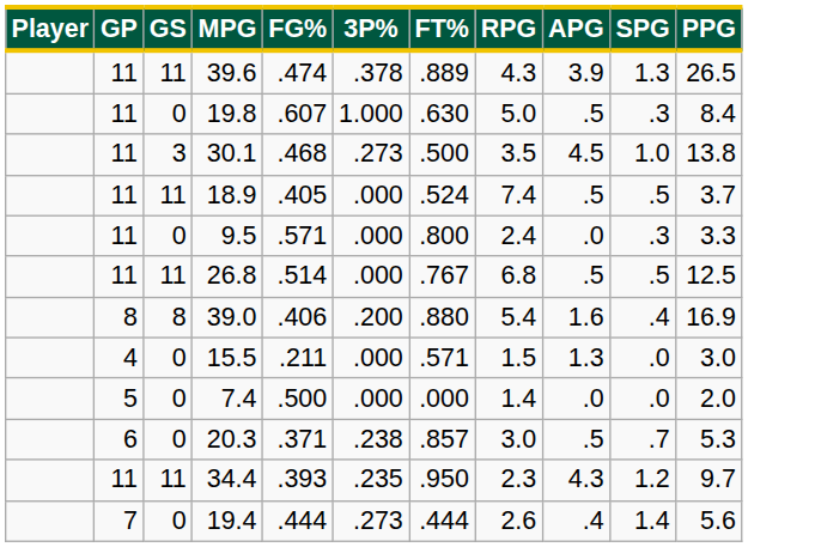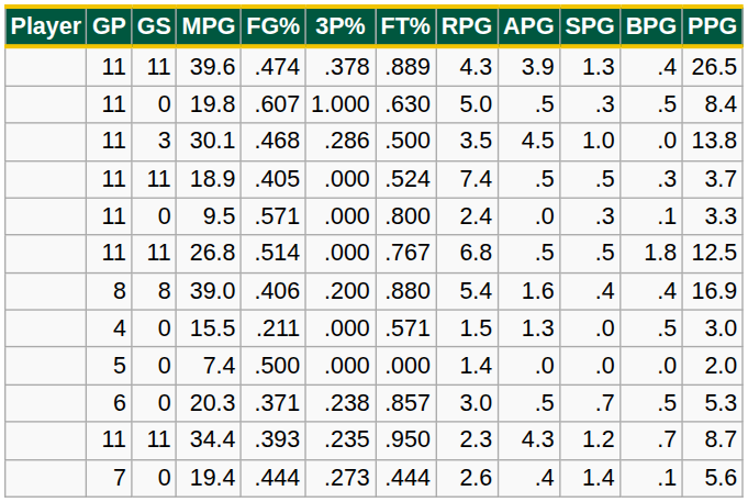 <table class="wikitable sortable" style="text-align:right;">
 <tr>
 <th style="background:#00573F; color:#FFFFFF; border-top:#F1C400 3px solid; border-bottom:#F1C400 3px solid;">Player</th>
 <th style="background:#00573F; color:#FFFFFF; border-top:#F1C400 3px solid; border-bottom:#F1C400 3px solid;">GP</th>
 <th style="background:#00573F; color:#FFFFFF; border-top:#F1C400 3px solid; border-bottom:#F1C400 3px solid;">GS</th>
 <th style="background:#00573F; color:#FFFFFF; border-top:#F1C400 3px solid; border-bottom:#F1C400 3px solid;">MPG</th>
 <th style="background:#00573F; color:#FFFFFF; border-top:#F1C400 3px solid; border-bottom:#F1C400 3px solid;">FG%</th>
 <th style="background:#00573F; color:#FFFFFF; border-top:#F1C400 3px solid; border-bottom:#F1C400 3px solid;">3P%</th>
 <th style="background:#00573F; color:#FFFFFF; border-top:#F1C400 3px solid; border-bottom:#F1C400 3px solid;">FT%</th>
 <th style="background:#00573F; color:#FFFFFF; border-top:#F1C400 3px solid; border-bottom:#F1C400 3px solid;">RPG</th>
 <th style="background:#00573F; color:#FFFFFF; border-top:#F1C400 3px solid; border-bottom:#F1C400 3px solid;">APG</th>
 <th style="background:#00573F; color:#FFFFFF; border-top:#F1C400 3px solid; border-bottom:#F1C400 3px solid;">SPG</th>
+<th style="background:#00573F; color:#FFFFFF; border-top:#F1C400 3px solid; border-bottom:#F1C400 3px solid;">BPG</th>
 <th style="background:#00573F; color:#FFFFFF; border-top:#F1C400 3px solid; border-bottom:#F1C400 3px solid;">PPG</th>
 </tr>
 <tr>
 <td></td>
 <td>11</td>
 <td>11</td>
 <td>39.6</td>
 <td>.474</td>
 <td>.378</td>
 <td>.889</td>
 <td>4.3</td>
 <td>3.9</td>
 <td>1.3</td>
+<td>.4</td>
 <td>26.5</td>
 </tr>
 <tr>
 <td></td>
 <td>11</td>
 <td>0</td>
 <td>19.8</td>
 <td>.607</td>
 <td>1.000</td>
 <td>.630</td>
 <td>5.0</td>
 <td>.5</td>
 <td>.3</td>
+<td>.5</td>
 <td>8.4</td>
 </tr>
 <tr>
 <td></td>
 <td>11</td>
 <td>3</td>
 <td>30.1</td>
 <td>.468</td>
-<td>.273</td>
+<td>.286</td>
 <td>.500</td>
 <td>3.5</td>
 <td>4.5</td>
 <td>1.0</td>
+<td>.0</td>
 <td>13.8</td>
 </tr>
 <tr>
 <td></td>
 <td>11</td>
 <td>11</td>
 <td>18.9</td>
 <td>.405</td>
 <td>.000</td>
 <td>.524</td>
 <td>7.4</td>
 <td>.5</td>
 <td>.5</td>
+<td>.3</td>
 <td>3.7</td>
 </tr>
 <tr>
 <td></td>
 <td>11</td>
 <td>0</td>
 <td>9.5</td>
 <td>.571</td>
 <td>.000</td>
 <td>.800</td>
 <td>2.4</td>
 <td>.0</td>
 <td>.3</td>
+<td>.1</td>
 <td>3.3</td>
 </tr>
 <tr>
 <td></td>
 <td>11</td>
 <td>11</td>
 <td>26.8</td>
 <td>.514</td>
 <td>.000</td>
 <td>.767</td>
 <td>6.8</td>
 <td>.5</td>
 <td>.5</td>
+<td>1.8</td>
 <td>12.5</td>
 </tr>
 <tr>
 <td></td>
 <td>8</td>
 <td>8</td>
 <td>39.0</td>
 <td>.406</td>
 <td>.200</td>
 <td>.880</td>
 <td>5.4</td>
 <td>1.6</td>
+<td>.4</td>
 <td>.4</td>
 <td>16.9</td>
 </tr>
 <tr>
 <td></td>
 <td>4</td>
 <td>0</td>
 <td>15.5</td>
 <td>.211</td>
 <td>.000</td>
 <td>.571</td>
 <td>1.5</td>
 <td>1.3</td>
 <td>.0</td>
+<td>.5</td>
 <td>3.0</td>
 </tr>
 <tr>
 <td></td>
 <td>5</td>
 <td>0</td>
 <td>7.4</td>
 <td>.500</td>
 <td>.000</td>
 <td>.000</td>
 <td>1.4</td>
+<td>.0</td>
 <td>.0</td>
 <td>.0</td>
 <td>2.0</td>
 </tr>
 <tr>
 <td></td>
 <td>6</td>
 <td>0</td>
 <td>20.3</td>
 <td>.371</td>
 <td>.238</td>
 <td>.857</td>
 <td>3.0</td>
 <td>.5</td>
 <td>.7</td>
+<td>.5</td>
 <td>5.3</td>
 </tr>
 <tr>
 <td></td>
 <td>11</td>
 <td>11</td>
 <td>34.4</td>
 <td>.393</td>
 <td>.235</td>
 <td>.950</td>
 <td>2.3</td>
 <td>4.3</td>
 <td>1.2</td>
-<td>9.7</td>
+<td>.7</td>
+<td>8.7</td>
 </tr>
 <tr>
 <td></td>
 <td>7</td>
 <td>0</td>
 <td>19.4</td>
 <td>.444</td>
 <td>.273</td>
 <td>.444</td>
 <td>2.6</td>
 <td>.4</td>
 <td>1.4</td>
+<td>.1</td>
 <td>5.6</td>
 </tr>
 </table>
